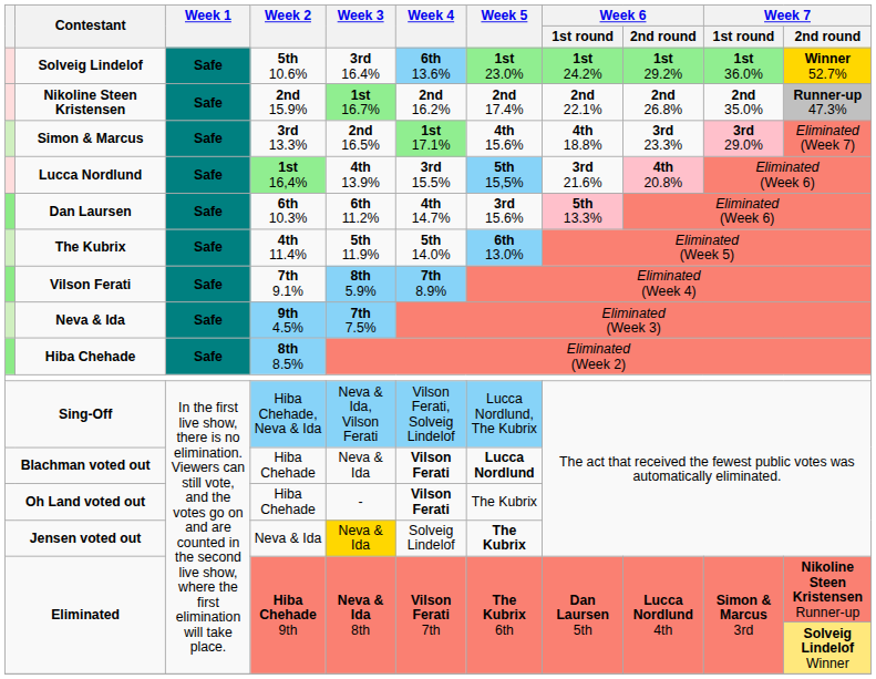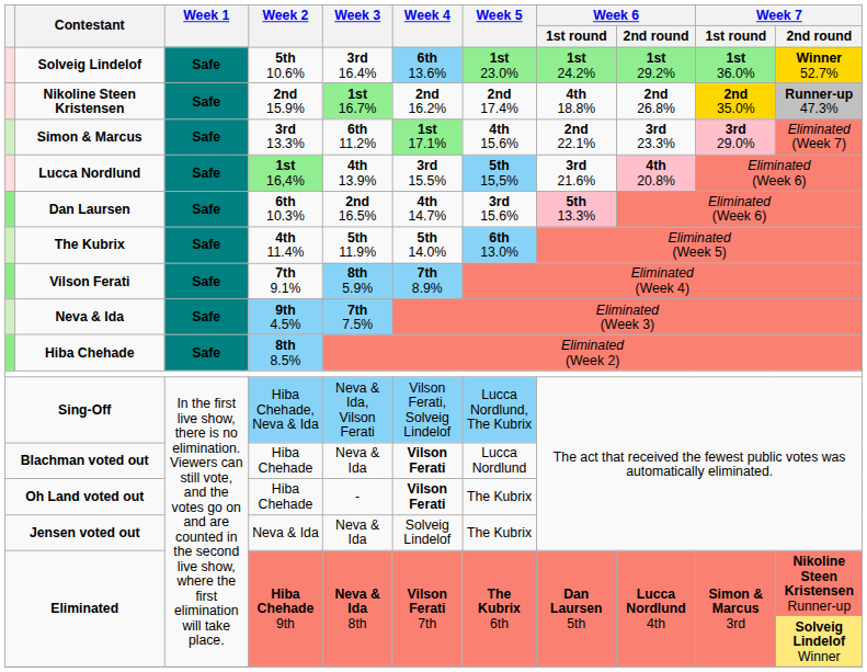 <table class="wikitable" style="text-align:center; font-size:85%">
 <tr>
 <th style="width:1%" rowspan=2></th>
 <th style="width:15%" rowspan=2>Contestant</th>
 <th style="width:7%" rowspan=2 valign=top><a href='#'>Week 1</a></th>
 <th style="width:7%" rowspan=2 valign=top><a href='#'>Week 2</a></th>
 <th style="width:7%" rowspan=2 valign=top><a href='#'>Week 3</a></th>
 <th style="width:7%" rowspan=2 valign=top><a href='#'>Week 4</a></th>
 <th style="width:7%" rowspan=2 valign=top><a href='#'>Week 5</a></th>
 <th style="width:7%" colspan=2  valign=top><a href='#'>Week 6</a></th>
 <th colspan=2><a href='#'>Week 7</a></th>
 </tr>
 <tr>
 <th style="width:8%">1st round</th>
 <th style="width:8%">2nd round</th>
 <th style="width:8%">1st round</th>
 <th style="width:8%">2nd round</th>
 </tr>
 <tr>
 <td style="background:#ffdddd"></td>
 <td><strong>Solveig Lindelof</strong></td>
 <td style="background:#008080"><strong>Safe</strong></td>
 <td><strong>5th</strong><br>10.6%</td>
 <td><strong>3rd</strong><br>16.4%</td>
 <td style="background:#87D3F8"><strong>6th</strong><br>13.6%</td>
 <td style="background:lightgreen"><strong>1st</strong><br>23.0%</td>
 <td style="background:lightgreen"><strong>1st</strong><br>24.2%</td>
 <td style="background:lightgreen"><strong>1st</strong><br>29.2%</td>
 <td style="background:lightgreen"><strong>1st</strong><br>36.0%</td>
 <td style="background:gold"><strong>Winner</strong><br>52.7%</td>
 </tr>
 <tr>
 <td style="background:#ffdddd"></td>
 <td><strong>Nikoline Steen Kristensen</strong></td>
 <td style="background:#008080"><strong>Safe</strong></td>
 <td><strong>2nd</strong><br>15.9%</td>
 <td style="background:lightgreen"><strong>1st</strong><br>16.7%</td>
 <td><strong>2nd</strong><br>16.2%</td>
 <td><strong>2nd</strong><br>17.4%</td>
-<td><strong>2nd</strong><br>22.1%</td>
+<td><strong>4th</strong><br>18.8%</td>
 <td><strong>2nd</strong><br>26.8%</td>
-<td><strong>2nd</strong><br>35.0%</td>
+<td style="background: gold;"><strong>2nd</strong><br>35.0%</td>
 <td style="background:silver"><strong>Runner-up</strong><br>47.3%</td>
 </tr>
 <tr>
 <td style="background:#D0f0c0"></td>
 <td><strong>Simon & Marcus</strong></td>
 <td style="background:#008080"><strong>Safe</strong></td>
 <td><strong>3rd</strong><br>13.3%</td>
-<td><strong>2nd</strong><br>16.5%</td>
+<td><strong>6th</strong><br>11.2%</td>
 <td style="background:lightgreen"><strong>1st</strong><br>17.1%</td>
 <td><strong>4th</strong><br>15.6%</td>
-<td><strong>4th</strong><br>18.8%</td>
+<td><strong>2nd</strong><br>22.1%</td>
 <td><strong>3rd</strong><br>23.3%</td>
 <td style="background:pink"><strong>3rd</strong><br>29.0%</td>
 <td bgcolor="salmon" colspan=4><em>Eliminated</em><br>(Week 7)</td>
 </tr>
 <tr>
 <td style="background:#ffdddd"></td>
 <td><strong>Lucca Nordlund</strong></td>
 <td style="background:#008080"><strong>Safe</strong></td>
 <td style="background:lightgreen"><strong>1st</strong><br>16,4%</td>
 <td><strong>4th</strong><br>13.9%</td>
 <td><strong>3rd</strong><br>15.5%</td>
 <td style="background:#87D3F8"><strong>5th</strong><br>15,5%</td>
 <td><strong>3rd</strong><br>21.6%</td>
 <td style="background:pink"><strong>4th</strong><br>20.8%</td>
 <td bgcolor="salmon" colspan=5><em>Eliminated</em><br>(Week 6)</td>
 </tr>
 <tr>
 <td style="background:#8ceb87"></td>
 <td><strong>Dan Laursen</strong></td>
 <td style="background:#008080"><strong>Safe</strong></td>
 <td><strong>6th</strong><br>10.3%</td>
-<td><strong>6th</strong><br>11.2%</td>
+<td><strong>2nd</strong><br>16.5%</td>
 <td><strong>4th</strong><br>14.7%</td>
 <td><strong>3rd</strong><br>15.6%</td>
 <td style="background:pink"><strong>5th</strong><br>13.3%</td>
 <td bgcolor="salmon" colspan=5><em>Eliminated</em><br>(Week 6)</td>
 </tr>
 <tr>
 <td style="background:#D0f0c0"></td>
 <td><strong>The Kubrix</strong></td>
 <td style="background:#008080"><strong>Safe</strong></td>
 <td><strong>4th</strong><br>11.4%</td>
 <td><strong>5th</strong><br>11.9%</td>
 <td><strong>5th</strong><br>14.0%</td>
 <td style="background:#87D3F8"><strong>6th</strong><br>13.0%</td>
 <td bgcolor="salmon" colspan=5><em>Eliminated</em><br>(Week 5)</td>
 </tr>
 <tr>
 <td style="background:#8ceb87"></td>
 <td><strong>Vilson Ferati</strong></td>
 <td style="background:#008080"><strong>Safe</strong></td>
 <td><strong>7th</strong><br>9.1%</td>
 <td style="background:#87D3F8"><strong>8th</strong><br>5.9%</td>
 <td style="background:#87D3F8"><strong>7th</strong><br>8.9%</td>
 <td bgcolor="salmon" colspan=5><em>Eliminated</em><br>(Week 4)</td>
 </tr>
 <tr>
 <td style="background:#D0f0c0"></td>
 <td><strong>Neva & Ida</strong></td>
 <td style="background:#008080"><strong>Safe</strong></td>
 <td style="background:#87D3F8"><strong>9th</strong><br>4.5%</td>
 <td style="background:#87D3F8"><strong>7th</strong><br>7.5%</td>
 <td bgcolor="salmon" colspan=6><em>Eliminated</em><br>(Week 3)</td>
 </tr>
 <tr>
 <td style="background:#8ceb87"></td>
 <td><strong>Hiba Chehade</strong></td>
 <td style="background:#008080"><strong>Safe</strong></td>
 <td style="background:#87D3F8"><strong>8th</strong><br>8.5%</td>
 <td bgcolor="salmon" colspan=7><em>Eliminated</em><br>(Week 2)</td>
 </tr>
 <tr>
 <td style="background:#FFFFFF" colspan=11></td>
 </tr>
 <tr>
 <td colspan=2><strong>Sing-Off</strong></td>
 <td rowspan="6">In the first live show, there is no elimination. Viewers can still vote, and the votes go on and are counted in the second live show, where the first elimination will take place.</td>
 <td style="background:#87D3F8">Hiba Chehade,<br>Neva & Ida</td>
 <td style="background:#87D3F8">Neva & Ida,<br>Vilson Ferati</td>
 <td style="background:#87D3F8">Vilson Ferati,<br>Solveig Lindelof</td>
 <td style="background:#87D3F8">Lucca Nordlund,<br>The Kubrix</td>
 <td colspan=4 rowspan=4>The act that received the fewest public votes was automatically eliminated.</td>
 </tr>
 <tr>
 <td colspan=2><strong>Blachman voted out</strong></td>
 <td>Hiba Chehade</td>
 <td>Neva & Ida</td>
 <td><strong>Vilson Ferati</strong></td>
-<td><strong>Lucca Nordlund</strong></td>
+<td>Lucca Nordlund</td>
 </tr>
 <tr>
 <td colspan=2><strong>Oh Land voted out</strong></td>
 <td>Hiba Chehade</td>
 <td>-</td>
 <td><strong>Vilson Ferati</strong></td>
 <td>The Kubrix</td>
 </tr>
 <tr>
 <td colspan=2><strong>Jensen voted out</strong></td>
 <td>Neva & Ida</td>
-<td style="background: gold;">Neva & Ida</td>
+<td>Neva & Ida</td>
 <td>Solveig Lindelof</td>
-<td><strong>The Kubrix</strong></td>
+<td>The Kubrix</td>
 </tr>
 <tr>
 <td colspan=2 rowspan=2><strong>Eliminated</strong></td>
 <td style="background:#FA8072" rowspan=2><strong>Hiba Chehade</strong><br>9th</td>
 <td style="background:#FA8072" rowspan=2><strong>Neva & Ida</strong><br>8th</td>
 <td style="background:#FA8072" rowspan=2><strong>Vilson Ferati</strong><br>7th</td>
 <td style="background:#FA8072" rowspan=2><strong>The Kubrix</strong><br>6th</td>
 <td style="background:#FA8072" rowspan=2><strong>Dan Laursen</strong><br>5th</td>
 <td style="background:#FA8072" rowspan=2><strong>Lucca Nordlund</strong><br>4th</td>
 <td style="background:#FA8072" rowspan=2><strong>Simon & Marcus</strong><br>3rd</td>
 <td style="background:#FA8072"><strong>Nikoline Steen Kristensen</strong><br>Runner-up</td>
 </tr>
 <tr>
 <td style="background:#FFE87C"><strong>Solveig Lindelof</strong><br>Winner</td>
 </tr>
 <tr>
 </tr>
 </table>
